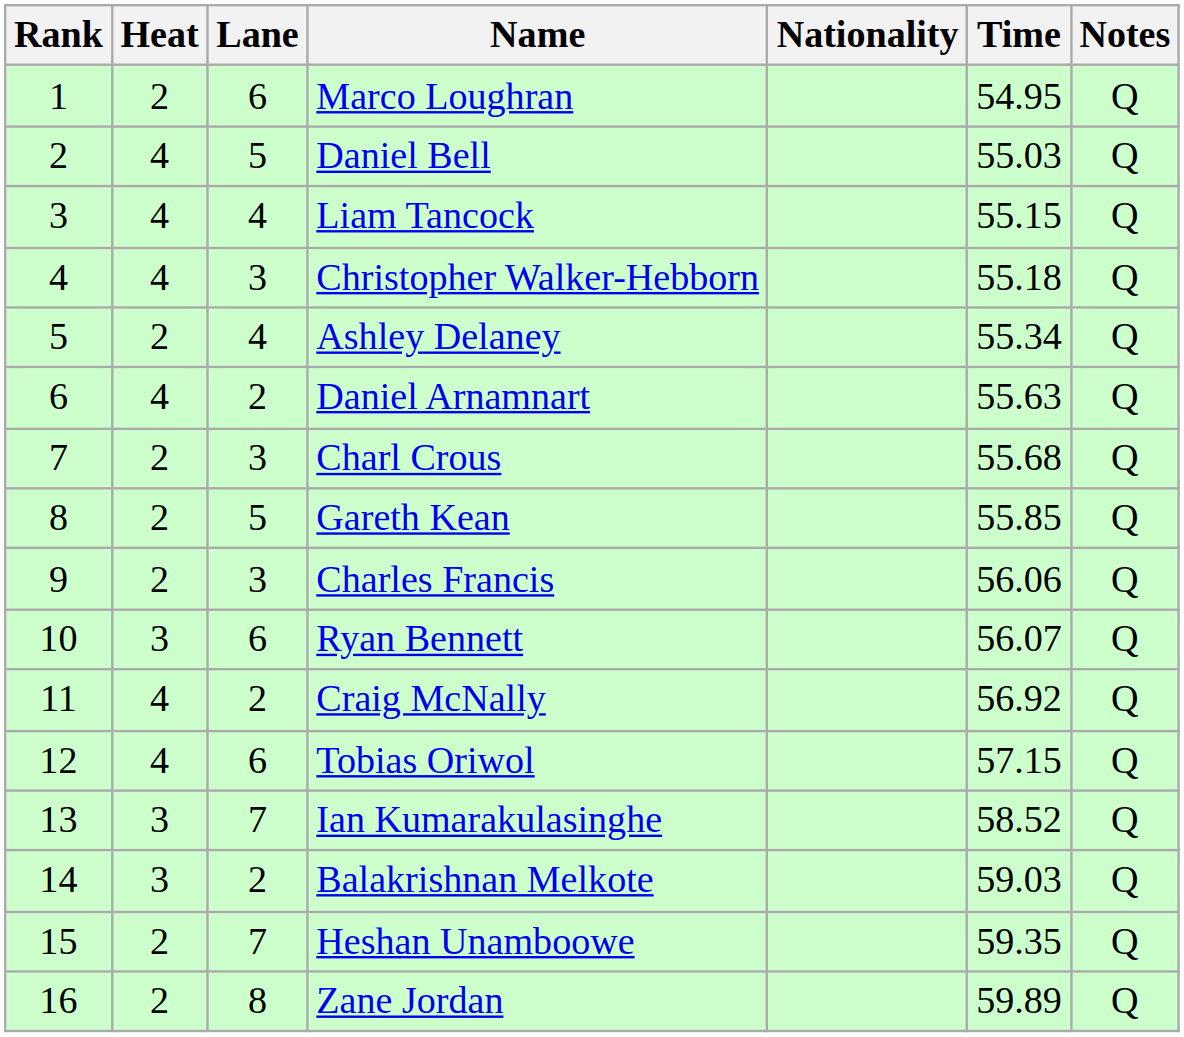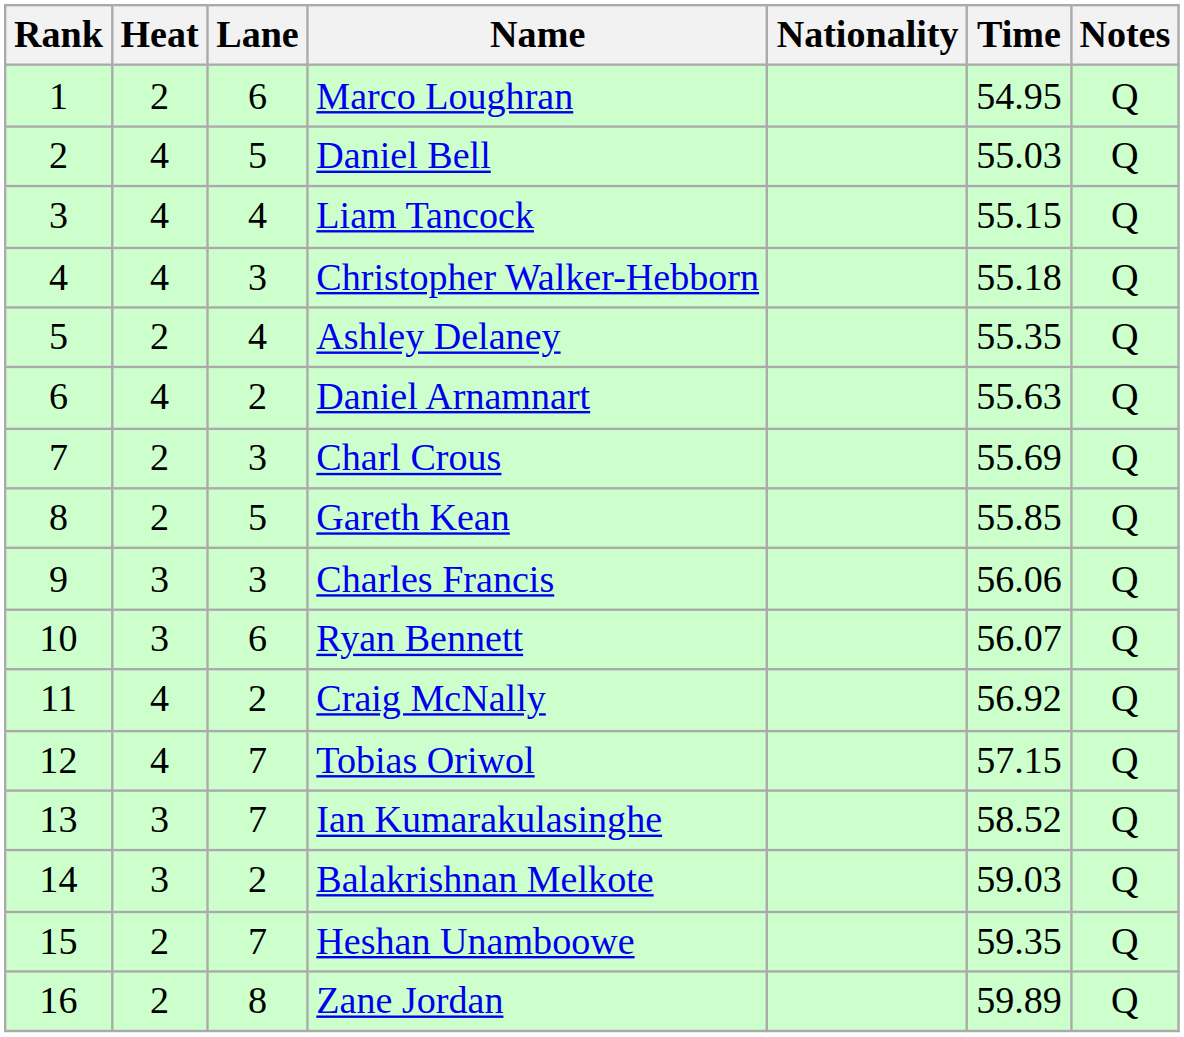 <table class="wikitable sortable" style="text-align:center">
 <tr>
 <th>Rank</th>
 <th>Heat</th>
 <th>Lane</th>
 <th>Name</th>
 <th>Nationality</th>
 <th>Time</th>
 <th>Notes</th>
 </tr>
 <tr bgcolor=ccffcc>
 <td>1</td>
 <td>2</td>
 <td>6</td>
 <td align=left><a href='#'>Marco Loughran</a></td>
 <td align=left></td>
 <td>54.95</td>
 <td>Q</td>
 </tr>
 <tr bgcolor=ccffcc>
 <td>2</td>
 <td>4</td>
 <td>5</td>
 <td align=left><a href='#'>Daniel Bell</a></td>
 <td align=left></td>
 <td>55.03</td>
 <td>Q</td>
 </tr>
 <tr bgcolor=ccffcc>
 <td>3</td>
 <td>4</td>
 <td>4</td>
 <td align=left><a href='#'>Liam Tancock</a></td>
 <td align=left></td>
 <td>55.15</td>
 <td>Q</td>
 </tr>
 <tr bgcolor=ccffcc>
 <td>4</td>
 <td>4</td>
 <td>3</td>
 <td align=left><a href='#'>Christopher Walker-Hebborn</a></td>
 <td align=left></td>
 <td>55.18</td>
 <td>Q</td>
 </tr>
 <tr bgcolor=ccffcc>
 <td>5</td>
 <td>2</td>
 <td>4</td>
 <td align=left><a href='#'>Ashley Delaney</a></td>
 <td align=left></td>
-<td>55.34</td>
+<td>55.35</td>
 <td>Q</td>
 </tr>
 <tr bgcolor=ccffcc>
 <td>6</td>
 <td>4</td>
 <td>2</td>
 <td align=left><a href='#'>Daniel Arnamnart</a></td>
 <td align=left></td>
 <td>55.63</td>
 <td>Q</td>
 </tr>
 <tr bgcolor=ccffcc>
 <td>7</td>
 <td>2</td>
 <td>3</td>
 <td align=left><a href='#'>Charl Crous</a></td>
 <td align=left></td>
-<td>55.68</td>
+<td>55.69</td>
 <td>Q</td>
 </tr>
 <tr bgcolor=ccffcc>
 <td>8</td>
 <td>2</td>
 <td>5</td>
 <td align=left><a href='#'>Gareth Kean</a></td>
 <td align=left></td>
 <td>55.85</td>
 <td>Q</td>
 </tr>
 <tr bgcolor=ccffcc>
 <td>9</td>
-<td>2</td>
+<td>3</td>
 <td>3</td>
 <td align=left><a href='#'>Charles Francis</a></td>
 <td align=left></td>
 <td>56.06</td>
 <td>Q</td>
 </tr>
 <tr bgcolor=ccffcc>
 <td>10</td>
 <td>3</td>
 <td>6</td>
 <td align=left><a href='#'>Ryan Bennett</a></td>
 <td align=left></td>
 <td>56.07</td>
 <td>Q</td>
 </tr>
 <tr bgcolor=ccffcc>
 <td>11</td>
 <td>4</td>
 <td>2</td>
 <td align=left><a href='#'>Craig McNally</a></td>
 <td align=left></td>
 <td>56.92</td>
 <td>Q</td>
 </tr>
 <tr bgcolor=ccffcc>
 <td>12</td>
 <td>4</td>
-<td>6</td>
+<td>7</td>
 <td align=left><a href='#'>Tobias Oriwol</a></td>
 <td align=left></td>
 <td>57.15</td>
 <td>Q</td>
 </tr>
 <tr bgcolor=ccffcc>
 <td>13</td>
 <td>3</td>
 <td>7</td>
 <td align=left><a href='#'>Ian Kumarakulasinghe</a></td>
 <td align=left></td>
 <td>58.52</td>
 <td>Q</td>
 </tr>
 <tr bgcolor=ccffcc>
 <td>14</td>
 <td>3</td>
 <td>2</td>
 <td align=left><a href='#'>Balakrishnan Melkote</a></td>
 <td align=left></td>
 <td>59.03</td>
 <td>Q</td>
 </tr>
 <tr bgcolor=ccffcc>
 <td>15</td>
 <td>2</td>
 <td>7</td>
 <td align=left><a href='#'>Heshan Unamboowe</a></td>
 <td align=left></td>
 <td>59.35</td>
 <td>Q</td>
 </tr>
 <tr bgcolor=ccffcc>
 <td>16</td>
 <td>2</td>
 <td>8</td>
 <td align=left><a href='#'>Zane Jordan</a></td>
 <td align=left></td>
 <td>59.89</td>
 <td>Q</td>
 </tr>
 </table>
